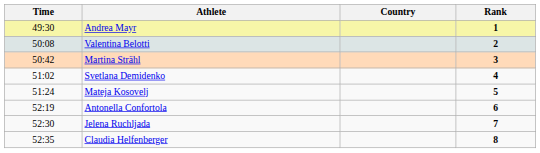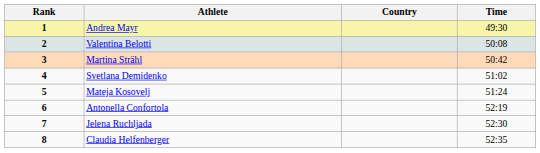 <table class="wikitable" width=40% style="font-size:90%; text-align:center;">
 <tr>
-<th>Time</th>
+<th>Rank</th>
 <th>Athlete</th>
 <th>Country</th>
-<th>Rank</th>
+<th>Time</th>
 </tr>
 <tr style="background-color:#F7F6A8;">
-<td>49:30</td>
+<td style="text-align:center"><strong>1</strong></td>
 <td align=left><a href='#'>Andrea Mayr</a></td>
 <td align=left></td>
-<td style="text-align:center"><strong>1</strong></td>
+<td>49:30</td>
 </tr>
 <tr style="background-color:#DCE5E5;">
-<td>50:08</td>
+<td style="text-align:center"><strong>2</strong></td>
 <td align=left><a href='#'>Valentina Belotti</a></td>
 <td align=left></td>
-<td style="text-align:center"><strong>2</strong></td>
+<td>50:08</td>
 </tr>
 <tr style="background-color:#FFDAB9;">
-<td>50:42</td>
+<td style="text-align:center"><strong>3</strong></td>
 <td align=left><a href='#'>Martina Strähl</a></td>
 <td align=left></td>
-<td style="text-align:center"><strong>3</strong></td>
+<td>50:42</td>
 </tr>
 <tr>
-<td>51:02</td>
+<td style="text-align:center"><strong>4</strong></td>
 <td align=left><a href='#'>Svetlana Demidenko</a></td>
 <td align=left></td>
-<td style="text-align:center"><strong>4</strong></td>
+<td>51:02</td>
 </tr>
 <tr>
-<td>51:24</td>
+<td style="text-align:center"><strong>5</strong></td>
 <td align=left><a href='#'>Mateja Kosovelj</a></td>
 <td align=left></td>
-<td style="text-align:center"><strong>5</strong></td>
+<td>51:24</td>
 </tr>
 <tr>
-<td>52:19</td>
+<td style="text-align:center"><strong>6</strong></td>
 <td align=left><a href='#'>Antonella Confortola</a></td>
 <td align=left></td>
-<td style="text-align:center"><strong>6</strong></td>
+<td>52:19</td>
 </tr>
 <tr>
-<td>52:30</td>
+<td style="text-align:center"><strong>7</strong></td>
 <td align=left><a href='#'>Jelena Ruchljada</a></td>
 <td align=left></td>
-<td style="text-align:center"><strong>7</strong></td>
+<td>52:30</td>
 </tr>
 <tr>
-<td>52:35</td>
+<td style="text-align:center"><strong>8</strong></td>
 <td align=left><a href='#'>Claudia Helfenberger</a></td>
 <td align=left></td>
-<td style="text-align:center"><strong>8</strong></td>
+<td>52:35</td>
 </tr>
 </table>
